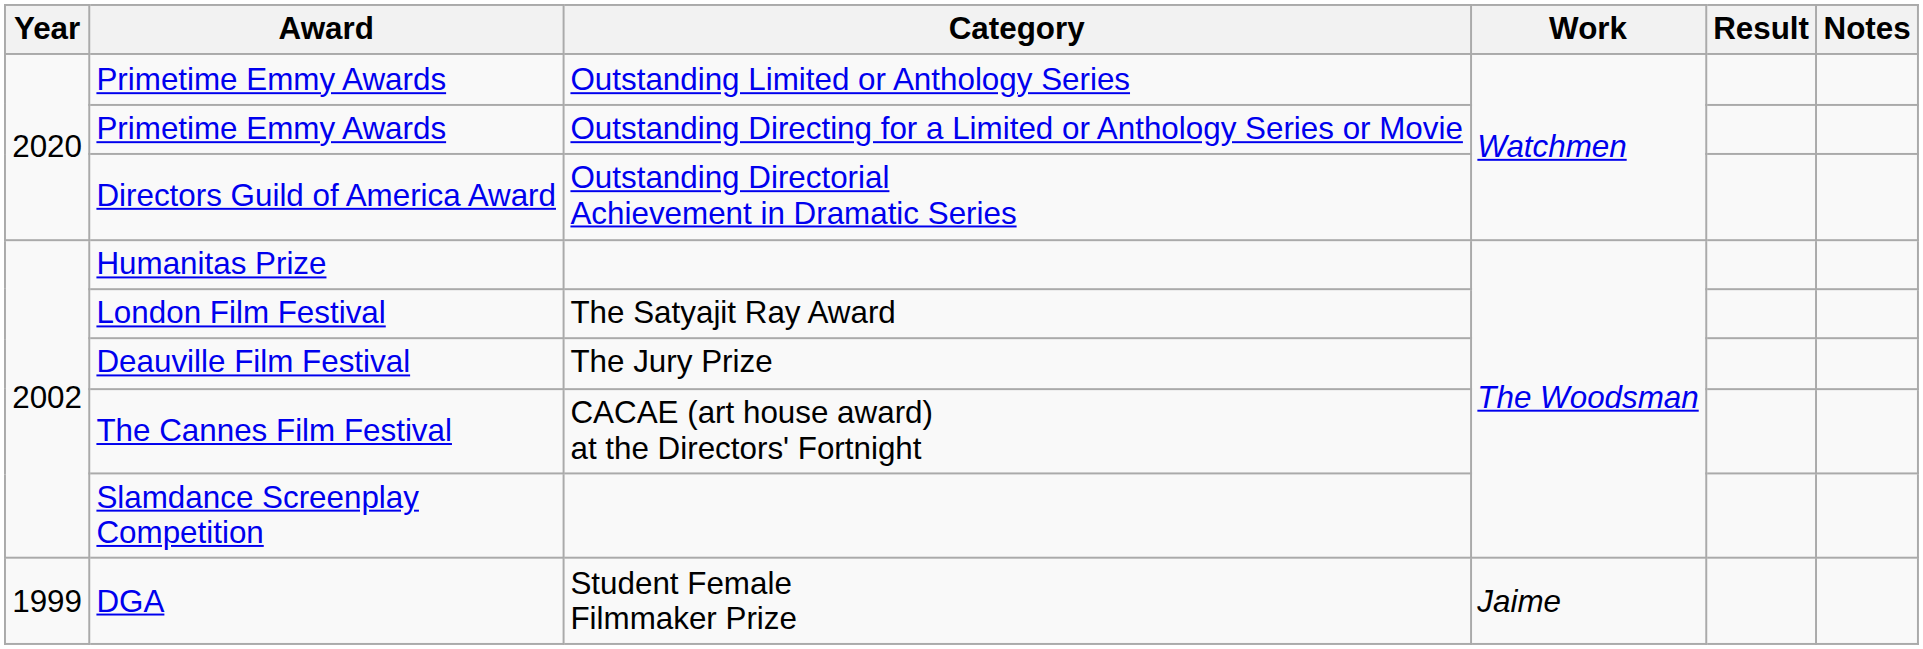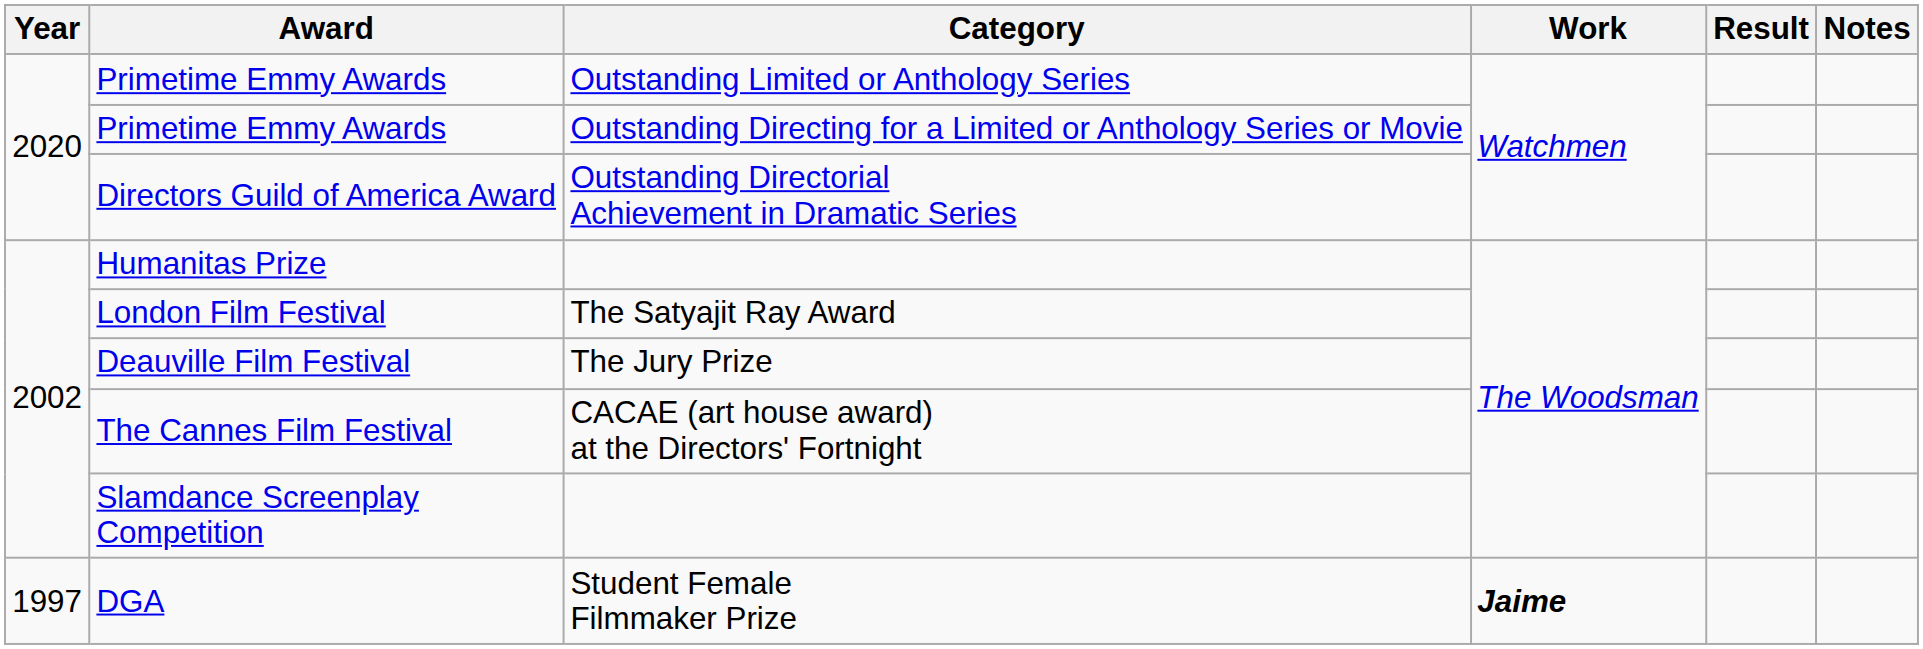 <table class="wikitable">
 <tr>
 <th>Year</th>
 <th>Award</th>
 <th>Category</th>
 <th>Work</th>
 <th>Result</th>
 <th>Notes</th>
 </tr>
 <tr>
 <td rowspan="3">2020</td>
 <td><a href='#'>Primetime Emmy Awards</a></td>
 <td><a href='#'>Outstanding Limited or Anthology Series</a></td>
 <td rowspan="3"><em><a href='#'>Watchmen</a></em></td>
 <td></td>
 <td></td>
 </tr>
 <tr>
 <td><a href='#'>Primetime Emmy Awards</a></td>
 <td><a href='#'>Outstanding Directing for a Limited or Anthology Series or Movie</a></td>
 <td></td>
 <td></td>
 </tr>
 <tr>
 <td><a href='#'>Directors Guild of America Award</a></td>
 <td><a href='#'>Outstanding Directorial</a><br><a href='#'>Achievement in Dramatic Series</a></td>
 <td></td>
 <td></td>
 </tr>
 <tr>
 <td rowspan="5">2002</td>
 <td><a href='#'>Humanitas Prize</a></td>
 <td></td>
 <td rowspan="5"><em><a href='#'>The Woodsman</a></em></td>
 <td></td>
 <td></td>
 </tr>
 <tr>
 <td><a href='#'>London Film Festival</a></td>
 <td>The Satyajit Ray Award</td>
 <td></td>
 <td></td>
 </tr>
 <tr>
 <td><a href='#'>Deauville Film Festival</a></td>
 <td>The Jury Prize</td>
 <td></td>
 <td></td>
 </tr>
 <tr>
 <td><a href='#'>The Cannes Film Festival</a></td>
 <td>CACAE (art house award)<br>at the Directors' Fortnight</td>
 <td></td>
 <td></td>
 </tr>
 <tr>
 <td><a href='#'>Slamdance Screenplay</a><br><a href='#'>Competition</a></td>
 <td></td>
 <td></td>
 <td></td>
 </tr>
 <tr>
-<td>1999</td>
+<td>1997</td>
 <td><a href='#'>DGA</a></td>
 <td>Student Female<br>Filmmaker Prize</td>
-<td><em>Jaime</em></td>
+<td><strong><em>Jaime</em></strong></td>
 <td></td>
 <td></td>
 </tr>
 </table>
